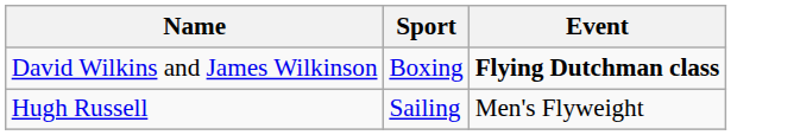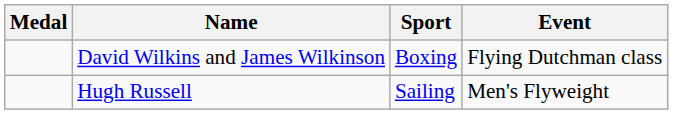 <table class="wikitable sortable" style="font-size:90%">
 <tr>
+<th>Medal</th>
 <th>Name</th>
 <th>Sport</th>
 <th>Event</th>
 </tr>
 <tr>
+<td></td>
 <td><a href='#'>David Wilkins</a> and <a href='#'>James Wilkinson</a></td>
 <td><a href='#'>Boxing</a></td>
-<td><strong>Flying Dutchman class</strong></td>
+<td>Flying Dutchman class</td>
 </tr>
 <tr>
+<td></td>
 <td><a href='#'>Hugh Russell</a></td>
 <td><a href='#'>Sailing</a></td>
 <td>Men's Flyweight</td>
 </tr>
 </table>
